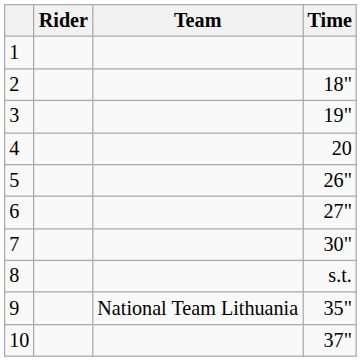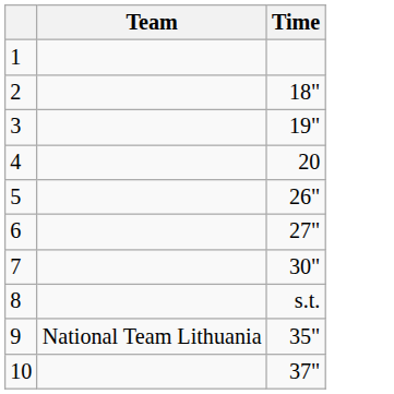 <table class="wikitable">
 <tr>
 <th></th>
-<th>Rider</th>
 <th>Team</th>
 <th>Time</th>
 </tr>
 <tr>
 <td>1</td>
-<td> </td>
 <td></td>
 <td align=right></td>
 </tr>
 <tr>
 <td>2</td>
 <td></td>
-<td></td>
 <td align=right>18"</td>
 </tr>
 <tr>
 <td>3</td>
-<td></td>
 <td></td>
 <td align=right>19"</td>
 </tr>
 <tr>
 <td>4</td>
 <td></td>
-<td></td>
 <td align=right>20</td>
 </tr>
 <tr>
 <td>5</td>
-<td></td>
 <td></td>
 <td align=right>26"</td>
 </tr>
 <tr>
 <td>6</td>
 <td></td>
-<td></td>
 <td align=right>27"</td>
 </tr>
 <tr>
 <td>7</td>
-<td></td>
 <td></td>
 <td align=right>30"</td>
 </tr>
 <tr>
 <td>8</td>
 <td></td>
-<td></td>
 <td align=right>s.t.</td>
 </tr>
 <tr>
 <td>9</td>
-<td></td>
 <td>National Team Lithuania</td>
 <td align=right>35"</td>
 </tr>
 <tr>
 <td>10</td>
 <td></td>
-<td></td>
 <td align=right>37"</td>
 </tr>
 </table>
